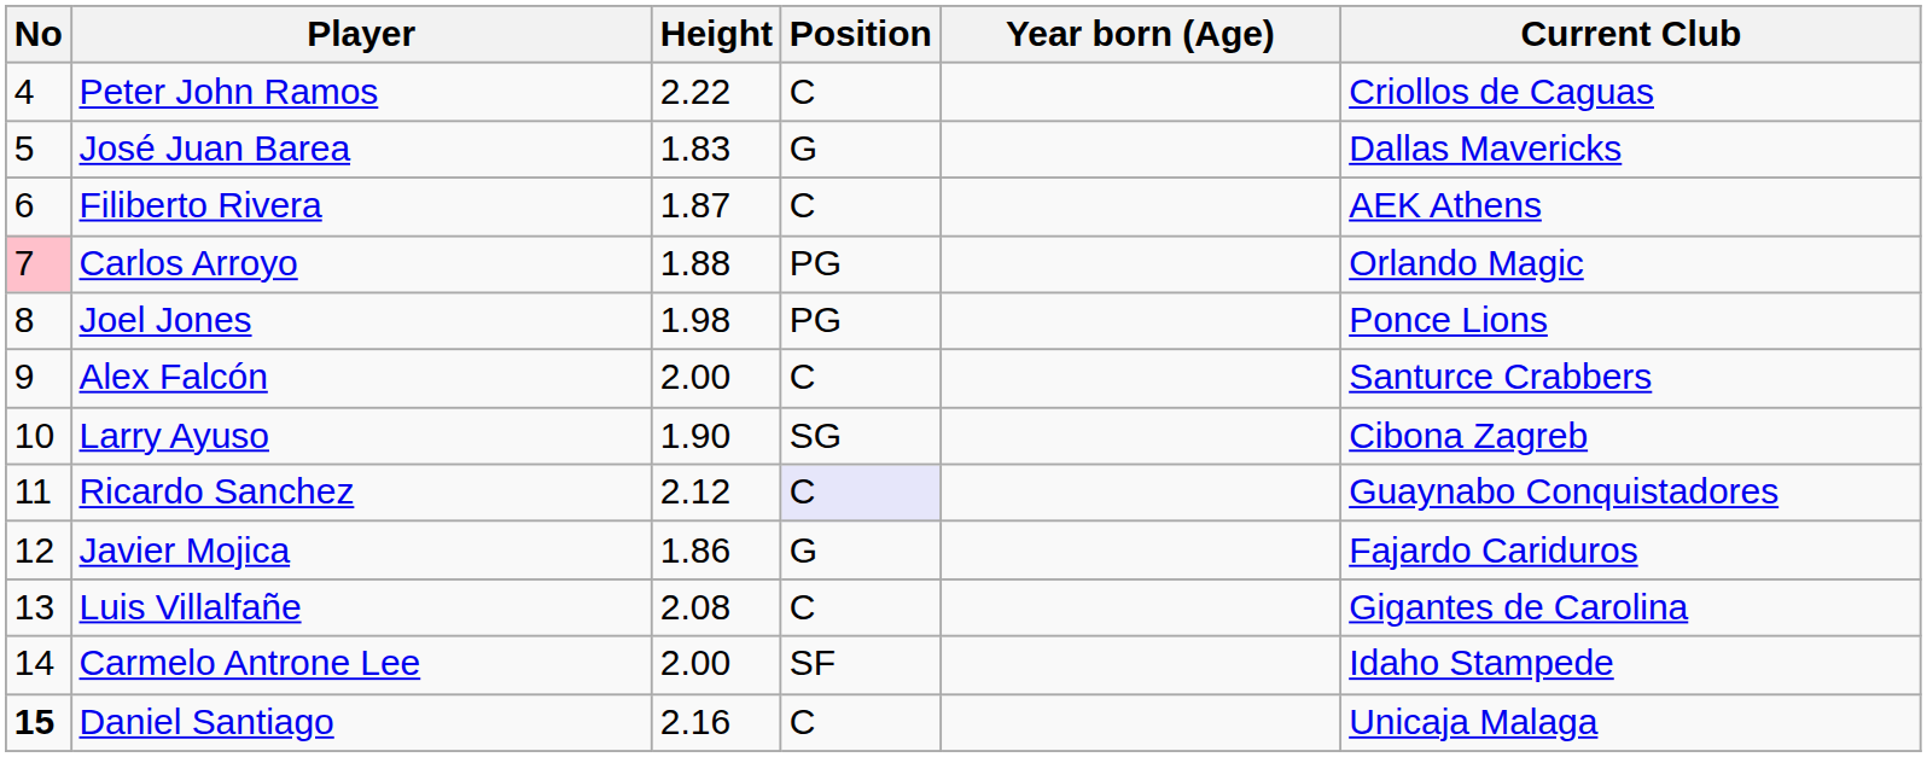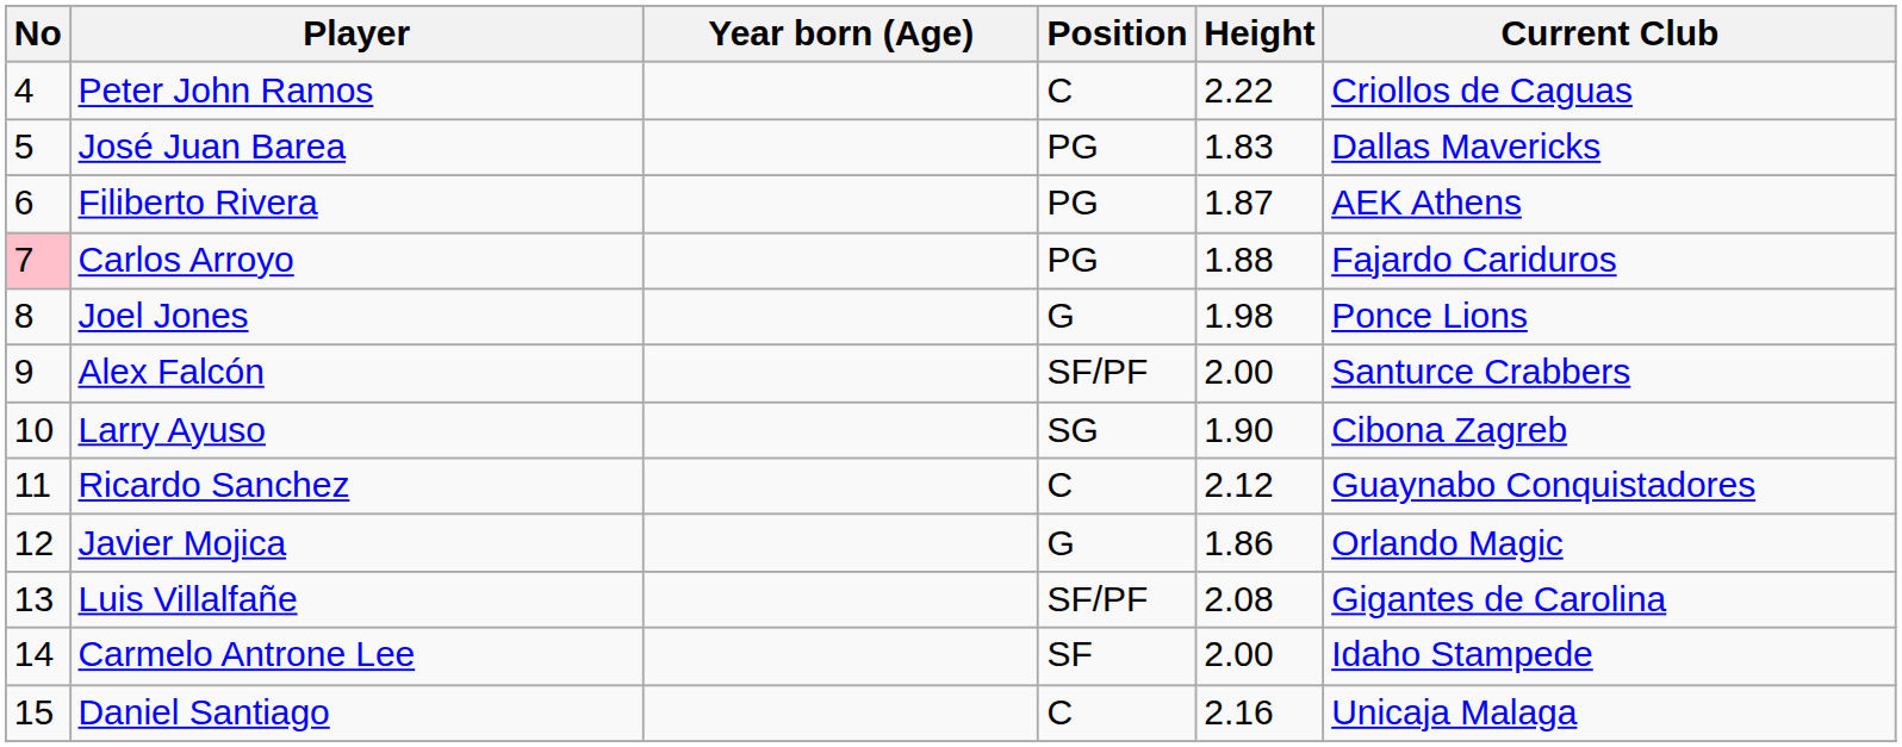 <table class="wikitable">
 <tr>
 <th>No</th>
 <th width=250>Player</th>
+<th width=170>Year born (Age)</th>
+<th width=15>Position</th>
 <th width=15>Height</th>
-<th width=15>Position</th>
-<th width=170>Year born (Age)</th>
 <th width=250>Current Club</th>
 </tr>
 <tr>
 <td>4</td>
 <td><a href='#'>Peter John Ramos</a></td>
+<td></td>
+<td>C</td>
 <td>2.22</td>
-<td>C</td>
-<td></td>
 <td> <a href='#'>Criollos de Caguas</a></td>
 </tr>
 <tr>
 <td>5</td>
 <td><a href='#'>José Juan Barea</a></td>
+<td></td>
+<td>PG</td>
 <td>1.83</td>
-<td>G</td>
-<td></td>
 <td> <a href='#'>Dallas Mavericks</a></td>
 </tr>
 <tr>
 <td>6</td>
 <td><a href='#'>Filiberto Rivera</a></td>
+<td></td>
+<td>PG</td>
 <td>1.87</td>
-<td>C</td>
-<td></td>
 <td>   <a href='#'>AEK Athens</a></td>
 </tr>
 <tr>
 <td style="background: pink;">7</td>
 <td><a href='#'>Carlos Arroyo</a></td>
+<td></td>
+<td>PG</td>
 <td>1.88</td>
-<td>PG</td>
-<td></td>
-<td> <a href='#'>Orlando Magic</a></td>
+<td> <a href='#'>Fajardo Cariduros</a></td>
 </tr>
 <tr>
 <td>8</td>
 <td><a href='#'>Joel Jones</a></td>
+<td></td>
+<td>G</td>
 <td>1.98</td>
-<td>PG</td>
-<td></td>
 <td> <a href='#'>Ponce Lions</a></td>
 </tr>
 <tr>
 <td>9</td>
 <td><a href='#'>Alex Falcón</a></td>
+<td></td>
+<td>SF/PF</td>
 <td>2.00</td>
-<td>C</td>
-<td></td>
 <td> <a href='#'>Santurce Crabbers</a></td>
 </tr>
 <tr>
 <td>10</td>
 <td><a href='#'>Larry Ayuso</a></td>
+<td></td>
+<td>SG</td>
 <td>1.90</td>
-<td>SG</td>
-<td></td>
 <td> <a href='#'>Cibona Zagreb</a></td>
 </tr>
 <tr>
 <td>11</td>
 <td><a href='#'>Ricardo Sanchez</a></td>
+<td></td>
+<td>C</td>
 <td>2.12</td>
-<td style="background: lavender;">C</td>
-<td></td>
 <td> <a href='#'>Guaynabo Conquistadores</a></td>
 </tr>
 <tr>
 <td>12</td>
 <td><a href='#'>Javier Mojica</a></td>
+<td></td>
+<td>G</td>
 <td>1.86</td>
-<td>G</td>
-<td></td>
-<td> <a href='#'>Fajardo Cariduros</a></td>
+<td> <a href='#'>Orlando Magic</a></td>
 </tr>
 <tr>
 <td>13</td>
 <td><a href='#'>Luis Villalfañe</a></td>
+<td></td>
+<td>SF/PF</td>
 <td>2.08</td>
-<td>C</td>
-<td></td>
 <td> <a href='#'>Gigantes de Carolina</a></td>
 </tr>
 <tr>
 <td>14</td>
 <td><a href='#'>Carmelo Antrone Lee</a></td>
+<td></td>
+<td>SF</td>
 <td>2.00</td>
-<td>SF</td>
-<td></td>
 <td> <a href='#'>Idaho Stampede</a></td>
 </tr>
 <tr>
-<td><strong>15</strong></td>
+<td>15</td>
 <td><a href='#'>Daniel Santiago</a></td>
+<td></td>
+<td>C</td>
 <td>2.16</td>
-<td>C</td>
-<td></td>
 <td> <a href='#'>Unicaja Malaga</a></td>
 </tr>
 </table>
